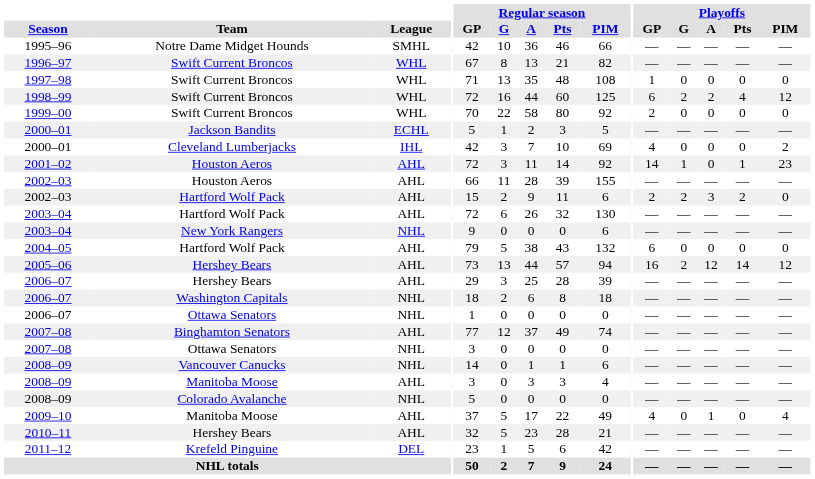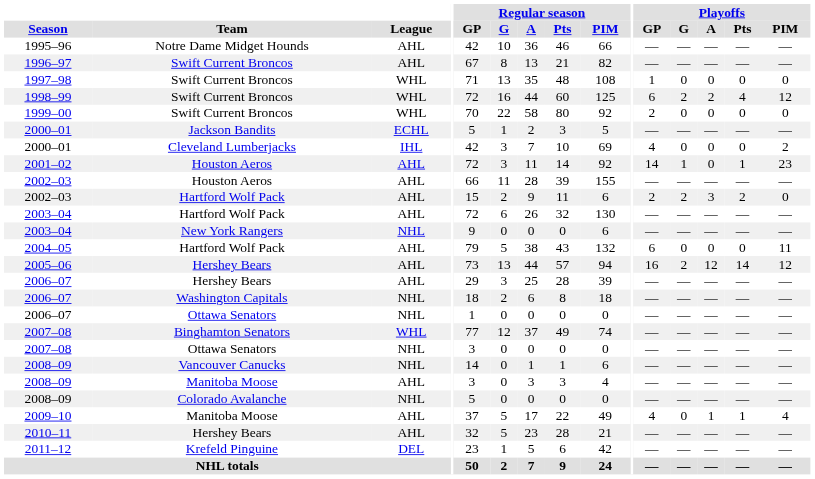 <table border="0" cellpadding="1" cellspacing="0" style="text-align:center; width:60em">
 <tr bgcolor="#e0e0e0">
 <th colspan="3"  bgcolor="#ffffff"></th>
 <th rowspan="99" bgcolor="#ffffff"></th>
 <th colspan="5"><a href='#'>Regular season</a></th>
 <th rowspan="99" bgcolor="#ffffff"></th>
 <th colspan="5"><a href='#'>Playoffs</a></th>
 </tr>
 <tr bgcolor="#e0e0e0">
 <th><a href='#'>Season</a></th>
 <th>Team</th>
 <th>League</th>
 <th>GP</th>
 <th><a href='#'>G</a></th>
 <th><a href='#'>A</a></th>
 <th><a href='#'>Pts</a></th>
 <th><a href='#'>PIM</a></th>
 <th>GP</th>
 <th>G</th>
 <th>A</th>
 <th>Pts</th>
 <th>PIM</th>
 </tr>
 <tr ALIGN="center">
 <td ALIGN="center">1995–96</td>
 <td ALIGN="center">Notre Dame Midget Hounds</td>
-<td ALIGN="center">SMHL</td>
+<td ALIGN="center">AHL</td>
 <td ALIGN="center">42</td>
 <td ALIGN="center">10</td>
 <td ALIGN="center">36</td>
 <td ALIGN="center">46</td>
 <td ALIGN="center">66</td>
 <td ALIGN="center">—</td>
 <td ALIGN="center">—</td>
 <td ALIGN="center">—</td>
 <td ALIGN="center">—</td>
 <td ALIGN="center">—</td>
 </tr>
 <tr ALIGN="center" bgcolor="#f0f0f0">
 <td ALIGN="center"><a href='#'>1996–97</a></td>
 <td ALIGN="center"><a href='#'>Swift Current Broncos</a></td>
-<td ALIGN="center"><a href='#'>WHL</a></td>
+<td ALIGN="center">AHL</td>
 <td ALIGN="center">67</td>
 <td ALIGN="center">8</td>
 <td ALIGN="center">13</td>
 <td ALIGN="center">21</td>
 <td ALIGN="center">82</td>
 <td ALIGN="center">—</td>
 <td ALIGN="center">—</td>
 <td ALIGN="center">—</td>
 <td ALIGN="center">—</td>
 <td ALIGN="center">—</td>
 </tr>
 <tr ALIGN="center">
 <td ALIGN="center"><a href='#'>1997–98</a></td>
 <td ALIGN="center">Swift Current Broncos</td>
 <td ALIGN="center">WHL</td>
 <td ALIGN="center">71</td>
 <td ALIGN="center">13</td>
 <td ALIGN="center">35</td>
 <td ALIGN="center">48</td>
 <td ALIGN="center">108</td>
 <td ALIGN="center">1</td>
 <td ALIGN="center">0</td>
 <td ALIGN="center">0</td>
 <td ALIGN="center">0</td>
 <td ALIGN="center">0</td>
 </tr>
 <tr ALIGN="center" bgcolor="#f0f0f0">
 <td ALIGN="center"><a href='#'>1998–99</a></td>
 <td ALIGN="center">Swift Current Broncos</td>
 <td ALIGN="center">WHL</td>
 <td ALIGN="center">72</td>
 <td ALIGN="center">16</td>
 <td ALIGN="center">44</td>
 <td ALIGN="center">60</td>
 <td ALIGN="center">125</td>
 <td ALIGN="center">6</td>
 <td ALIGN="center">2</td>
 <td ALIGN="center">2</td>
 <td ALIGN="center">4</td>
 <td ALIGN="center">12</td>
 </tr>
 <tr ALIGN="center">
 <td ALIGN="center"><a href='#'>1999–00</a></td>
 <td ALIGN="center">Swift Current Broncos</td>
 <td ALIGN="center">WHL</td>
 <td ALIGN="center">70</td>
 <td ALIGN="center">22</td>
 <td ALIGN="center">58</td>
 <td ALIGN="center">80</td>
 <td ALIGN="center">92</td>
 <td ALIGN="center">2</td>
 <td ALIGN="center">0</td>
 <td ALIGN="center">0</td>
 <td ALIGN="center">0</td>
 <td ALIGN="center">0</td>
 </tr>
 <tr ALIGN="center" bgcolor="#f0f0f0">
 <td ALIGN="center"><a href='#'>2000–01</a></td>
 <td ALIGN="center"><a href='#'>Jackson Bandits</a></td>
 <td ALIGN="center"><a href='#'>ECHL</a></td>
 <td ALIGN="center">5</td>
 <td ALIGN="center">1</td>
 <td ALIGN="center">2</td>
 <td ALIGN="center">3</td>
 <td ALIGN="center">5</td>
 <td ALIGN="center">—</td>
 <td ALIGN="center">—</td>
 <td ALIGN="center">—</td>
 <td ALIGN="center">—</td>
 <td ALIGN="center">—</td>
 </tr>
 <tr ALIGN="center">
 <td ALIGN="center">2000–01</td>
 <td ALIGN="center"><a href='#'>Cleveland Lumberjacks</a></td>
 <td ALIGN="center"><a href='#'>IHL</a></td>
 <td ALIGN="center">42</td>
 <td ALIGN="center">3</td>
 <td ALIGN="center">7</td>
 <td ALIGN="center">10</td>
 <td ALIGN="center">69</td>
 <td ALIGN="center">4</td>
 <td ALIGN="center">0</td>
 <td ALIGN="center">0</td>
 <td ALIGN="center">0</td>
 <td ALIGN="center">2</td>
 </tr>
 <tr ALIGN="center" bgcolor="#f0f0f0">
 <td ALIGN="center"><a href='#'>2001–02</a></td>
 <td ALIGN="center"><a href='#'>Houston Aeros</a></td>
 <td ALIGN="center"><a href='#'>AHL</a></td>
 <td ALIGN="center">72</td>
 <td ALIGN="center">3</td>
 <td ALIGN="center">11</td>
 <td ALIGN="center">14</td>
 <td ALIGN="center">92</td>
 <td ALIGN="center">14</td>
 <td ALIGN="center">1</td>
 <td ALIGN="center">0</td>
 <td ALIGN="center">1</td>
 <td ALIGN="center">23</td>
 </tr>
 <tr ALIGN="center">
 <td ALIGN="center"><a href='#'>2002–03</a></td>
 <td ALIGN="center">Houston Aeros</td>
 <td ALIGN="center">AHL</td>
 <td ALIGN="center">66</td>
 <td ALIGN="center">11</td>
 <td ALIGN="center">28</td>
 <td ALIGN="center">39</td>
 <td ALIGN="center">155</td>
 <td ALIGN="center">—</td>
 <td ALIGN="center">—</td>
 <td ALIGN="center">—</td>
 <td ALIGN="center">—</td>
 <td ALIGN="center">—</td>
 </tr>
 <tr ALIGN="center" bgcolor="#f0f0f0">
 <td ALIGN="center">2002–03</td>
 <td ALIGN="center"><a href='#'>Hartford Wolf Pack</a></td>
 <td ALIGN="center">AHL</td>
 <td ALIGN="center">15</td>
 <td ALIGN="center">2</td>
 <td ALIGN="center">9</td>
 <td ALIGN="center">11</td>
 <td ALIGN="center">6</td>
 <td ALIGN="center">2</td>
 <td ALIGN="center">2</td>
 <td ALIGN="center">3</td>
 <td ALIGN="center">2</td>
 <td ALIGN="center">0</td>
 </tr>
 <tr ALIGN="center">
 <td ALIGN="center"><a href='#'>2003–04</a></td>
 <td ALIGN="center">Hartford Wolf Pack</td>
 <td ALIGN="center">AHL</td>
 <td ALIGN="center">72</td>
 <td ALIGN="center">6</td>
 <td ALIGN="center">26</td>
 <td ALIGN="center">32</td>
 <td ALIGN="center">130</td>
 <td ALIGN="center">—</td>
 <td ALIGN="center">—</td>
 <td ALIGN="center">—</td>
 <td ALIGN="center">—</td>
 <td ALIGN="center">—</td>
 </tr>
 <tr ALIGN="center" bgcolor="#f0f0f0">
 <td ALIGN="center"><a href='#'>2003–04</a></td>
 <td ALIGN="center"><a href='#'>New York Rangers</a></td>
 <td ALIGN="center"><a href='#'>NHL</a></td>
 <td ALIGN="center">9</td>
 <td ALIGN="center">0</td>
 <td ALIGN="center">0</td>
 <td ALIGN="center">0</td>
 <td ALIGN="center">6</td>
 <td ALIGN="center">—</td>
 <td ALIGN="center">—</td>
 <td ALIGN="center">—</td>
 <td ALIGN="center">—</td>
 <td ALIGN="center">—</td>
 </tr>
 <tr ALIGN="center">
 <td ALIGN="center"><a href='#'>2004–05</a></td>
 <td ALIGN="center">Hartford Wolf Pack</td>
 <td ALIGN="center">AHL</td>
 <td ALIGN="center">79</td>
 <td ALIGN="center">5</td>
 <td ALIGN="center">38</td>
 <td ALIGN="center">43</td>
 <td ALIGN="center">132</td>
 <td ALIGN="center">6</td>
 <td ALIGN="center">0</td>
 <td ALIGN="center">0</td>
 <td ALIGN="center">0</td>
-<td ALIGN="center">0</td>
+<td ALIGN="center">11</td>
 </tr>
 <tr ALIGN="center" bgcolor="#f0f0f0">
 <td ALIGN="center"><a href='#'>2005–06</a></td>
 <td ALIGN="center"><a href='#'>Hershey Bears</a></td>
 <td ALIGN="center">AHL</td>
 <td ALIGN="center">73</td>
 <td ALIGN="center">13</td>
 <td ALIGN="center">44</td>
 <td ALIGN="center">57</td>
 <td ALIGN="center">94</td>
 <td ALIGN="center">16</td>
 <td ALIGN="center">2</td>
 <td ALIGN="center">12</td>
 <td ALIGN="center">14</td>
 <td ALIGN="center">12</td>
 </tr>
 <tr ALIGN="center">
 <td ALIGN="center"><a href='#'>2006–07</a></td>
 <td ALIGN="center">Hershey Bears</td>
 <td ALIGN="center">AHL</td>
 <td ALIGN="center">29</td>
 <td ALIGN="center">3</td>
 <td ALIGN="center">25</td>
 <td ALIGN="center">28</td>
 <td ALIGN="center">39</td>
 <td ALIGN="center">—</td>
 <td ALIGN="center">—</td>
 <td ALIGN="center">—</td>
 <td ALIGN="center">—</td>
 <td ALIGN="center">—</td>
 </tr>
 <tr ALIGN="center"  bgcolor="#f0f0f0">
 <td ALIGN="center"><a href='#'>2006–07</a></td>
 <td ALIGN="center"><a href='#'>Washington Capitals</a></td>
 <td ALIGN="center">NHL</td>
 <td ALIGN="center">18</td>
 <td ALIGN="center">2</td>
 <td ALIGN="center">6</td>
 <td ALIGN="center">8</td>
 <td ALIGN="center">18</td>
 <td ALIGN="center">—</td>
 <td ALIGN="center">—</td>
 <td ALIGN="center">—</td>
 <td ALIGN="center">—</td>
 <td ALIGN="center">—</td>
 </tr>
 <tr ALIGN="center">
 <td ALIGN="center">2006–07</td>
 <td ALIGN="center"><a href='#'>Ottawa Senators</a></td>
 <td ALIGN="center">NHL</td>
 <td ALIGN="center">1</td>
 <td ALIGN="center">0</td>
 <td ALIGN="center">0</td>
 <td ALIGN="center">0</td>
 <td ALIGN="center">0</td>
 <td ALIGN="center">—</td>
 <td ALIGN="center">—</td>
 <td ALIGN="center">—</td>
 <td ALIGN="center">—</td>
 <td ALIGN="center">—</td>
 </tr>
 <tr ALIGN="center" bgcolor="#f0f0f0">
 <td ALIGN="center"><a href='#'>2007–08</a></td>
 <td ALIGN="center"><a href='#'>Binghamton Senators</a></td>
-<td ALIGN="center">AHL</td>
+<td ALIGN="center"><a href='#'>WHL</a></td>
 <td ALIGN="center">77</td>
 <td ALIGN="center">12</td>
 <td ALIGN="center">37</td>
 <td ALIGN="center">49</td>
 <td ALIGN="center">74</td>
 <td ALIGN="center">—</td>
 <td ALIGN="center">—</td>
 <td ALIGN="center">—</td>
 <td ALIGN="center">—</td>
 <td ALIGN="center">—</td>
 </tr>
 <tr ALIGN="center">
 <td ALIGN="center"><a href='#'>2007–08</a></td>
 <td ALIGN="center">Ottawa Senators</td>
 <td ALIGN="center">NHL</td>
 <td ALIGN="center">3</td>
 <td ALIGN="center">0</td>
 <td ALIGN="center">0</td>
 <td ALIGN="center">0</td>
 <td ALIGN="center">0</td>
 <td ALIGN="center">—</td>
 <td ALIGN="center">—</td>
 <td ALIGN="center">—</td>
 <td ALIGN="center">—</td>
 <td ALIGN="center">—</td>
 </tr>
 <tr ALIGN="center"  bgcolor="#f0f0f0">
 <td ALIGN="center"><a href='#'>2008–09</a></td>
 <td ALIGN="center"><a href='#'>Vancouver Canucks</a></td>
 <td ALIGN="center">NHL</td>
 <td ALIGN="center">14</td>
 <td ALIGN="center">0</td>
 <td ALIGN="center">1</td>
 <td ALIGN="center">1</td>
 <td ALIGN="center">6</td>
 <td ALIGN="center">—</td>
 <td ALIGN="center">—</td>
 <td ALIGN="center">—</td>
 <td ALIGN="center">—</td>
 <td ALIGN="center">—</td>
 </tr>
 <tr ALIGN="center">
 <td ALIGN="center"><a href='#'>2008–09</a></td>
 <td ALIGN="center"><a href='#'>Manitoba Moose</a></td>
 <td ALIGN="center">AHL</td>
 <td ALIGN="center">3</td>
 <td ALIGN="center">0</td>
 <td ALIGN="center">3</td>
 <td ALIGN="center">3</td>
 <td ALIGN="center">4</td>
 <td ALIGN="center">—</td>
 <td ALIGN="center">—</td>
 <td ALIGN="center">—</td>
 <td ALIGN="center">—</td>
 <td ALIGN="center">—</td>
 </tr>
 <tr ALIGN="center"  bgcolor="#f0f0f0">
 <td ALIGN="center">2008–09</td>
 <td ALIGN="center"><a href='#'>Colorado Avalanche</a></td>
 <td ALIGN="center">NHL</td>
 <td ALIGN="center">5</td>
 <td ALIGN="center">0</td>
 <td ALIGN="center">0</td>
 <td ALIGN="center">0</td>
 <td ALIGN="center">0</td>
 <td ALIGN="center">—</td>
 <td ALIGN="center">—</td>
 <td ALIGN="center">—</td>
 <td ALIGN="center">—</td>
 <td ALIGN="center">—</td>
 </tr>
 <tr ALIGN="center">
 <td ALIGN="center"><a href='#'>2009–10</a></td>
 <td ALIGN="center">Manitoba Moose</td>
 <td ALIGN="center">AHL</td>
 <td ALIGN="center">37</td>
 <td ALIGN="center">5</td>
 <td ALIGN="center">17</td>
 <td ALIGN="center">22</td>
 <td ALIGN="center">49</td>
 <td ALIGN="center">4</td>
 <td ALIGN="center">0</td>
 <td ALIGN="center">1</td>
-<td ALIGN="center">0</td>
+<td ALIGN="center">1</td>
 <td ALIGN="center">4</td>
 </tr>
 <tr ALIGN="center"  bgcolor="#f0f0f0">
 <td ALIGN="center"><a href='#'>2010–11</a></td>
 <td ALIGN="center">Hershey Bears</td>
 <td ALIGN="center">AHL</td>
 <td ALIGN="center">32</td>
 <td ALIGN="center">5</td>
 <td ALIGN="center">23</td>
 <td ALIGN="center">28</td>
 <td ALIGN="center">21</td>
 <td ALIGN="center">—</td>
 <td ALIGN="center">—</td>
 <td ALIGN="center">—</td>
 <td ALIGN="center">—</td>
 <td ALIGN="center">—</td>
 </tr>
 <tr ALIGN="center">
 <td ALIGN="center"><a href='#'>2011–12</a></td>
 <td ALIGN="center"><a href='#'>Krefeld Pinguine</a></td>
 <td ALIGN="center"><a href='#'>DEL</a></td>
 <td ALIGN="center">23</td>
 <td ALIGN="center">1</td>
 <td ALIGN="center">5</td>
 <td ALIGN="center">6</td>
 <td ALIGN="center">42</td>
 <td ALIGN="center">—</td>
 <td ALIGN="center">—</td>
 <td ALIGN="center">—</td>
 <td ALIGN="center">—</td>
 <td ALIGN="center">—</td>
 </tr>
 <tr ALIGN="center" bgcolor="#e0e0e0">
 <th colspan="3">NHL totals</th>
 <th ALIGN="center">50</th>
 <th ALIGN="center">2</th>
 <th ALIGN="center">7</th>
 <th ALIGN="center">9</th>
 <th ALIGN="center">24</th>
 <th ALIGN="center">—</th>
 <th ALIGN="center">—</th>
 <th ALIGN="center">—</th>
 <th ALIGN="center">—</th>
 <th ALIGN="center">—</th>
 </tr>
 </table>
